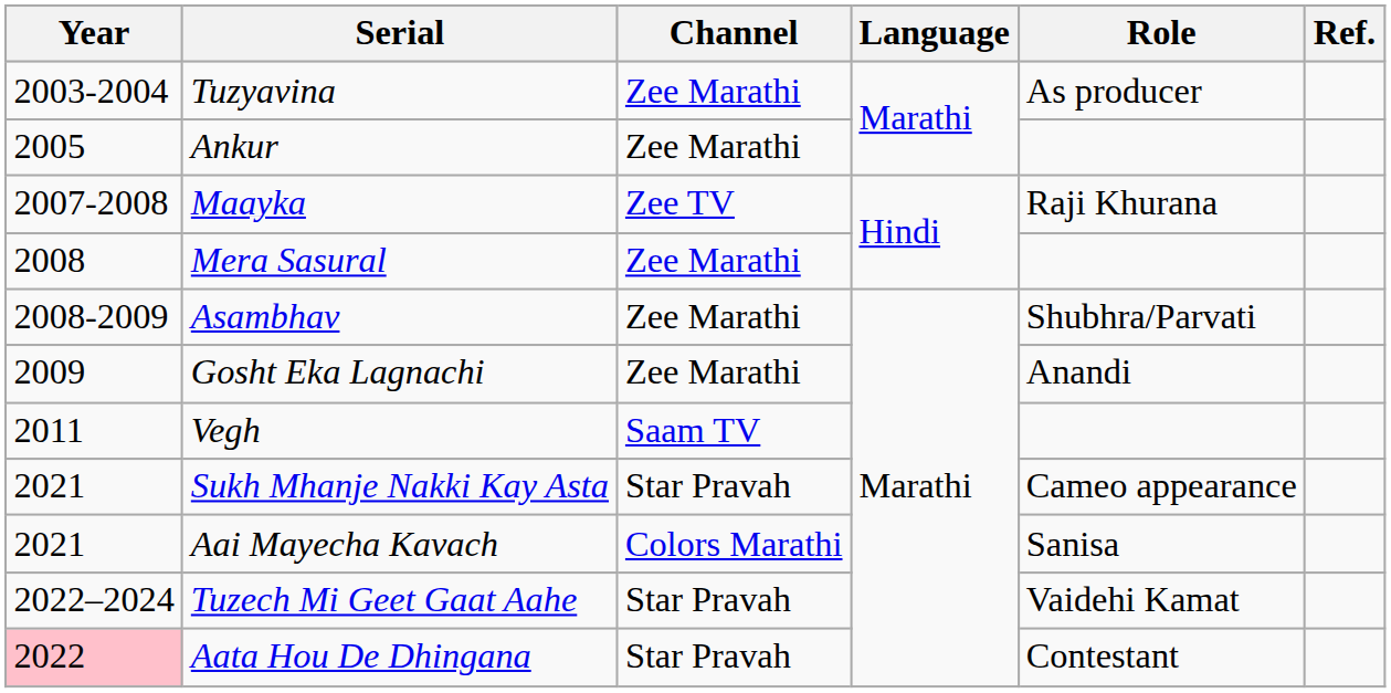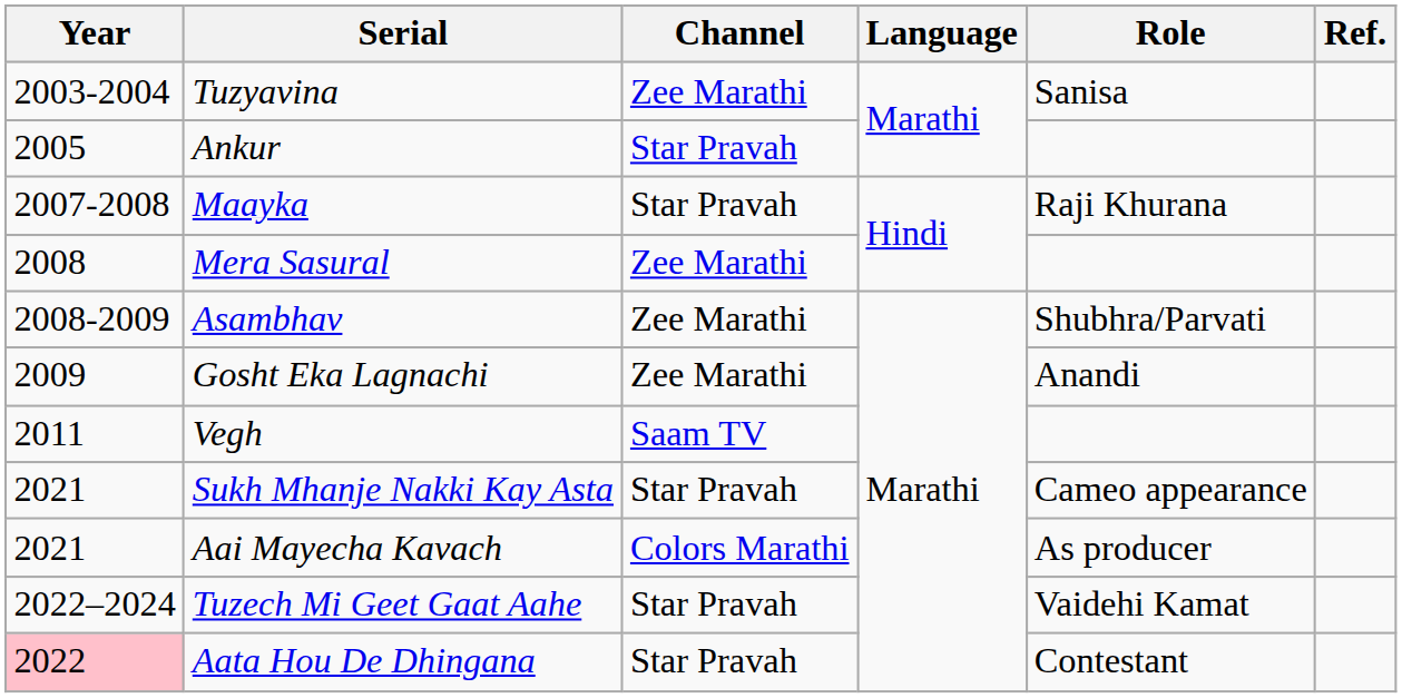 <table class="wikitable">
 <tr style="background:#ccc; text-align:center;">
 <th>Year</th>
 <th>Serial</th>
 <th>Channel</th>
 <th>Language</th>
 <th>Role</th>
 <th>Ref.</th>
 </tr>
 <tr>
 <td>2003-2004</td>
 <td><em>Tuzyavina</em></td>
 <td><a href='#'>Zee Marathi</a></td>
 <td rowspan="2"><a href='#'>Marathi</a></td>
-<td>As producer</td>
+<td>Sanisa</td>
 <td></td>
 </tr>
 <tr>
 <td>2005</td>
 <td><em>Ankur</em></td>
-<td>Zee Marathi</td>
+<td><a href='#'>Star Pravah</a></td>
 <td></td>
 <td></td>
 </tr>
 <tr>
 <td>2007-2008</td>
 <td><em><a href='#'>Maayka</a></em></td>
-<td><a href='#'>Zee TV</a></td>
+<td>Star Pravah</td>
 <td rowspan="2"><a href='#'>Hindi</a></td>
 <td>Raji Khurana</td>
 <td></td>
 </tr>
 <tr>
 <td>2008</td>
 <td><em><a href='#'>Mera Sasural</a></em></td>
 <td><a href='#'>Zee Marathi</a></td>
 <td></td>
 <td></td>
 </tr>
 <tr>
 <td>2008-2009</td>
 <td><em><a href='#'>Asambhav</a></em></td>
 <td>Zee Marathi</td>
 <td rowspan="7">Marathi</td>
 <td>Shubhra/Parvati</td>
 <td></td>
 </tr>
 <tr>
 <td>2009</td>
 <td><em>Gosht Eka Lagnachi</em></td>
 <td>Zee Marathi</td>
 <td>Anandi</td>
 <td></td>
 </tr>
 <tr>
 <td>2011</td>
 <td><em>Vegh</em></td>
 <td><a href='#'>Saam TV</a></td>
 <td></td>
 <td></td>
 </tr>
 <tr>
 <td>2021</td>
 <td><em><a href='#'>Sukh Mhanje Nakki Kay Asta</a></em></td>
 <td>Star Pravah</td>
 <td>Cameo appearance</td>
 <td></td>
 </tr>
 <tr>
 <td>2021</td>
 <td><em>Aai Mayecha Kavach</em></td>
 <td><a href='#'>Colors Marathi</a></td>
-<td>Sanisa</td>
+<td>As producer</td>
 <td></td>
 </tr>
 <tr>
 <td>2022–2024</td>
 <td><em><a href='#'>Tuzech Mi Geet Gaat Aahe</a></em></td>
 <td>Star Pravah</td>
 <td>Vaidehi Kamat</td>
 <td></td>
 </tr>
 <tr>
 <td style="background: pink;">2022</td>
 <td><em><a href='#'>Aata Hou De Dhingana</a></em></td>
 <td>Star Pravah</td>
 <td>Contestant</td>
 <td></td>
 </tr>
 </table>
